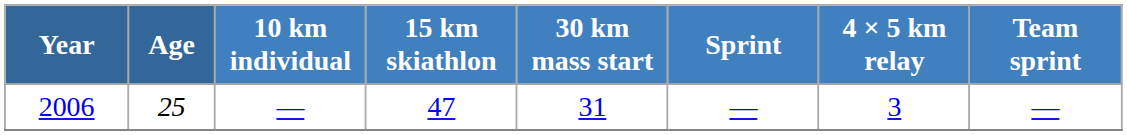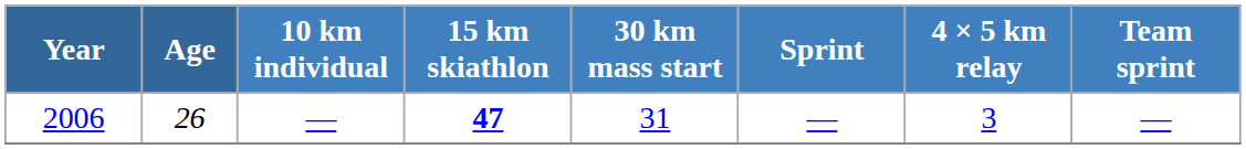 <table class="wikitable" style="font-size:95%; text-align:center; border:grey solid 1px; border-collapse:collapse; background:#ffffff;">
 <tr>
 <th style="background-color:#369; color:white; width:60px;"> Year </th>
 <th style="background-color:#369; color:white; width:40px;"> Age </th>
 <th style="background-color:#4180be; color:white; width:75px;"> 10 km <br> individual </th>
 <th style="background-color:#4180be; color:white; width:75px;"> 15 km <br> skiathlon </th>
 <th style="background-color:#4180be; color:white; width:75px;"> 30 km <br> mass start </th>
 <th style="background-color:#4180be; color:white; width:75px;"> Sprint </th>
 <th style="background-color:#4180be; color:white; width:75px;"> 4 × 5 km <br> relay </th>
 <th style="background-color:#4180be; color:white; width:75px;"> Team <br> sprint </th>
 </tr>
 <tr>
 <td><a href='#'>2006</a></td>
-<td><em>25</em></td>
+<td><em>26</em></td>
 <td><a href='#'>—</a></td>
-<td><a href='#'>47</a></td>
+<td><strong><a href='#'>47</a></strong></td>
 <td><a href='#'>31</a></td>
 <td><a href='#'>—</a></td>
 <td><a href='#'>3</a></td>
 <td><a href='#'>—</a></td>
 </tr>
 <tr>
 </tr>
 </table>
